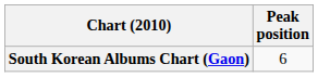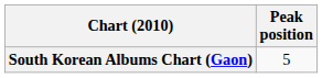 <table class="wikitable sortable plainrowheaders" style="text-align:center;">
 <tr>
 <th scope="col">Chart (2010)</th>
 <th scope="col">Peak<br>position</th>
 </tr>
 <tr>
 <th scope="row">South Korean Albums Chart (<a href='#'>Gaon</a>)</th>
-<td>6</td>
+<td>5</td>
 </tr>
 </table>
